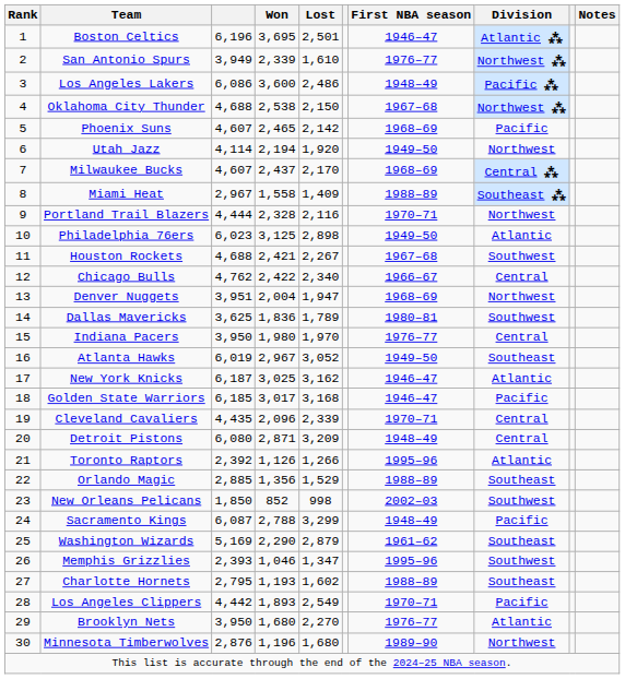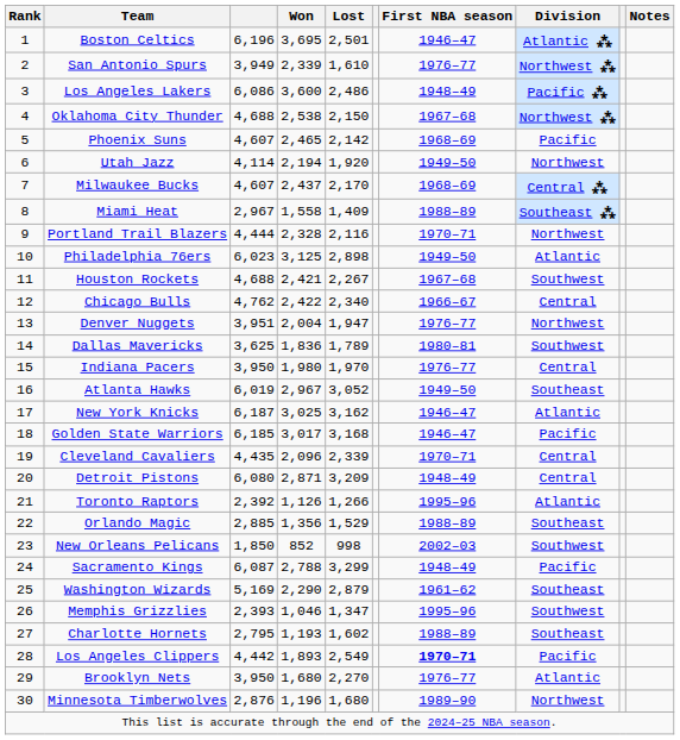 <table class="wikitable sortable" style="text-align: center;">
 <tr align="center">
 <th>Rank</th>
 <th>Team</th>
 <th></th>
 <th>Won</th>
 <th>Lost</th>
 <th></th>
 <th>First NBA season</th>
 <th>Division</th>
 <th></th>
 <th>Notes</th>
 </tr>
 <tr>
 <td>1</td>
 <td><a href='#'>Boston Celtics</a></td>
 <td>6,196</td>
 <td>3,695</td>
 <td>2,501</td>
 <td></td>
 <td><a href='#'>1946–47</a></td>
 <td bgcolor="#D0E7FF"><a href='#'>Atlantic</a> <strong>⁂</strong></td>
 <td></td>
 <td></td>
 </tr>
 <tr>
 <td>2</td>
 <td><a href='#'>San Antonio Spurs</a></td>
 <td>3,949</td>
 <td>2,339</td>
 <td>1,610</td>
 <td></td>
 <td><a href='#'>1976–77</a></td>
 <td bgcolor="#D0E7FF"><a href='#'>Northwest</a> <strong>⁂</strong></td>
 <td></td>
 <td></td>
 </tr>
 <tr>
 <td>3</td>
 <td><a href='#'>Los Angeles Lakers</a></td>
 <td>6,086</td>
 <td>3,600</td>
 <td>2,486</td>
 <td></td>
 <td><a href='#'>1948–49</a></td>
 <td bgcolor="#D0E7FF"><a href='#'>Pacific</a> <strong>⁂</strong></td>
 <td></td>
 <td></td>
 </tr>
 <tr>
 <td>4</td>
 <td><a href='#'>Oklahoma City Thunder</a></td>
 <td>4,688</td>
 <td>2,538</td>
 <td>2,150</td>
 <td></td>
 <td><a href='#'>1967–68</a></td>
 <td bgcolor="#D0E7FF"><a href='#'>Northwest</a> <strong>⁂</strong></td>
 <td></td>
 <td></td>
 </tr>
 <tr>
 <td>5</td>
 <td><a href='#'>Phoenix Suns</a></td>
 <td>4,607</td>
 <td>2,465</td>
 <td>2,142</td>
 <td></td>
 <td><a href='#'>1968–69</a></td>
 <td><a href='#'>Pacific</a></td>
 <td></td>
 <td></td>
 </tr>
 <tr>
 <td>6</td>
 <td><a href='#'>Utah Jazz</a></td>
 <td>4,114</td>
 <td>2,194</td>
 <td>1,920</td>
 <td></td>
 <td><a href='#'>1949–50</a></td>
 <td><a href='#'>Northwest</a></td>
 <td></td>
 <td></td>
 </tr>
 <tr>
 <td>7</td>
 <td><a href='#'>Milwaukee Bucks</a></td>
 <td>4,607</td>
 <td>2,437</td>
 <td>2,170</td>
 <td></td>
 <td><a href='#'>1968–69</a></td>
 <td bgcolor="#D0E7FF"><a href='#'>Central</a> <strong>⁂</strong></td>
 <td></td>
 <td></td>
 </tr>
 <tr>
 <td>8</td>
 <td><a href='#'>Miami Heat</a></td>
 <td>2,967</td>
 <td>1,558</td>
 <td>1,409</td>
 <td></td>
 <td><a href='#'>1988–89</a></td>
 <td bgcolor="#D0E7FF"><a href='#'>Southeast</a> <strong>⁂</strong></td>
 <td></td>
 <td></td>
 </tr>
 <tr>
 <td>9</td>
 <td><a href='#'>Portland Trail Blazers</a></td>
 <td>4,444</td>
 <td>2,328</td>
 <td>2,116</td>
 <td></td>
 <td><a href='#'>1970–71</a></td>
 <td><a href='#'>Northwest</a></td>
 <td></td>
 <td></td>
 </tr>
 <tr>
 <td>10</td>
 <td><a href='#'>Philadelphia 76ers</a></td>
 <td>6,023</td>
 <td>3,125</td>
 <td>2,898</td>
 <td></td>
 <td><a href='#'>1949–50</a></td>
 <td><a href='#'>Atlantic</a></td>
 <td></td>
 <td></td>
 </tr>
 <tr>
 <td>11</td>
 <td><a href='#'>Houston Rockets</a></td>
 <td>4,688</td>
 <td>2,421</td>
 <td>2,267</td>
 <td></td>
 <td><a href='#'>1967–68</a></td>
 <td><a href='#'>Southwest</a></td>
 <td></td>
 <td></td>
 </tr>
 <tr>
 <td>12</td>
 <td><a href='#'>Chicago Bulls</a></td>
 <td>4,762</td>
 <td>2,422</td>
 <td>2,340</td>
 <td></td>
 <td><a href='#'>1966–67</a></td>
 <td><a href='#'>Central</a></td>
 <td></td>
 <td></td>
 </tr>
 <tr>
 <td>13</td>
 <td><a href='#'>Denver Nuggets</a></td>
 <td>3,951</td>
 <td>2,004</td>
 <td>1,947</td>
 <td></td>
-<td><a href='#'>1968–69</a></td>
+<td><a href='#'>1976–77</a></td>
 <td><a href='#'>Northwest</a></td>
 <td></td>
 <td></td>
 </tr>
 <tr>
 <td>14</td>
 <td><a href='#'>Dallas Mavericks</a></td>
 <td>3,625</td>
 <td>1,836</td>
 <td>1,789</td>
 <td></td>
 <td><a href='#'>1980–81</a></td>
 <td><a href='#'>Southwest</a></td>
 <td></td>
 <td></td>
 </tr>
 <tr>
 <td>15</td>
 <td><a href='#'>Indiana Pacers</a></td>
 <td>3,950</td>
 <td>1,980</td>
 <td>1,970</td>
 <td></td>
 <td><a href='#'>1976–77</a></td>
 <td><a href='#'>Central</a></td>
 <td></td>
 <td></td>
 </tr>
 <tr>
 <td>16</td>
 <td><a href='#'>Atlanta Hawks</a></td>
 <td>6,019</td>
 <td>2,967</td>
 <td>3,052</td>
 <td></td>
 <td><a href='#'>1949–50</a></td>
 <td><a href='#'>Southeast</a></td>
 <td></td>
 <td></td>
 </tr>
 <tr>
 <td>17</td>
 <td><a href='#'>New York Knicks</a></td>
 <td>6,187</td>
 <td>3,025</td>
 <td>3,162</td>
 <td></td>
 <td><a href='#'>1946–47</a></td>
 <td><a href='#'>Atlantic</a></td>
 <td></td>
 <td></td>
 </tr>
 <tr>
 <td>18</td>
 <td><a href='#'>Golden State Warriors</a></td>
 <td>6,185</td>
 <td>3,017</td>
 <td>3,168</td>
 <td></td>
 <td><a href='#'>1946–47</a></td>
 <td><a href='#'>Pacific</a></td>
 <td></td>
 <td></td>
 </tr>
 <tr>
 <td>19</td>
 <td><a href='#'>Cleveland Cavaliers</a></td>
 <td>4,435</td>
 <td>2,096</td>
 <td>2,339</td>
 <td></td>
 <td><a href='#'>1970–71</a></td>
 <td><a href='#'>Central</a></td>
 <td></td>
 <td></td>
 </tr>
 <tr>
 <td>20</td>
 <td><a href='#'>Detroit Pistons</a></td>
 <td>6,080</td>
 <td>2,871</td>
 <td>3,209</td>
 <td></td>
 <td><a href='#'>1948–49</a></td>
 <td><a href='#'>Central</a></td>
 <td></td>
 <td></td>
 </tr>
 <tr>
 <td>21</td>
 <td><a href='#'>Toronto Raptors</a></td>
 <td>2,392</td>
 <td>1,126</td>
 <td>1,266</td>
 <td></td>
 <td><a href='#'>1995–96</a></td>
 <td><a href='#'>Atlantic</a></td>
 <td></td>
 <td></td>
 </tr>
 <tr>
 <td>22</td>
 <td><a href='#'>Orlando Magic</a></td>
 <td>2,885</td>
 <td>1,356</td>
 <td>1,529</td>
 <td></td>
 <td><a href='#'>1988–89</a></td>
 <td><a href='#'>Southeast</a></td>
 <td></td>
 <td></td>
 </tr>
 <tr>
 <td>23</td>
 <td><a href='#'>New Orleans Pelicans</a></td>
 <td>1,850</td>
 <td>852</td>
 <td>998</td>
 <td></td>
 <td><a href='#'>2002–03</a></td>
 <td><a href='#'>Southwest</a></td>
 <td></td>
 <td></td>
 </tr>
 <tr>
 <td>24</td>
 <td><a href='#'>Sacramento Kings</a></td>
 <td>6,087</td>
 <td>2,788</td>
 <td>3,299</td>
 <td></td>
 <td><a href='#'>1948–49</a></td>
 <td><a href='#'>Pacific</a></td>
 <td></td>
 <td></td>
 </tr>
 <tr>
 <td>25</td>
 <td><a href='#'>Washington Wizards</a></td>
 <td>5,169</td>
 <td>2,290</td>
 <td>2,879</td>
 <td></td>
 <td><a href='#'>1961–62</a></td>
 <td><a href='#'>Southeast</a></td>
 <td></td>
 <td></td>
 </tr>
 <tr>
 <td>26</td>
 <td><a href='#'>Memphis Grizzlies</a></td>
 <td>2,393</td>
 <td>1,046</td>
 <td>1,347</td>
 <td></td>
 <td><a href='#'>1995–96</a></td>
 <td><a href='#'>Southwest</a></td>
 <td></td>
 <td></td>
 </tr>
 <tr>
 <td>27</td>
 <td><a href='#'>Charlotte Hornets</a></td>
 <td>2,795</td>
 <td>1,193</td>
 <td>1,602</td>
 <td></td>
 <td><a href='#'>1988–89</a></td>
 <td><a href='#'>Southeast</a></td>
 <td></td>
 <td></td>
 </tr>
 <tr>
 <td>28</td>
 <td><a href='#'>Los Angeles Clippers</a></td>
 <td>4,442</td>
 <td>1,893</td>
 <td>2,549</td>
 <td></td>
-<td><a href='#'>1970–71</a></td>
+<td><strong><a href='#'>1970–71</a></strong></td>
 <td><a href='#'>Pacific</a></td>
 <td></td>
 <td></td>
 </tr>
 <tr>
 <td>29</td>
 <td><a href='#'>Brooklyn Nets</a></td>
 <td>3,950</td>
 <td>1,680</td>
 <td>2,270</td>
 <td></td>
 <td><a href='#'>1976–77</a></td>
 <td><a href='#'>Atlantic</a></td>
 <td></td>
 <td></td>
 </tr>
 <tr>
 <td>30</td>
 <td><a href='#'>Minnesota Timberwolves</a></td>
 <td>2,876</td>
 <td>1,196</td>
 <td>1,680</td>
 <td></td>
 <td><a href='#'>1989–90</a></td>
 <td><a href='#'>Northwest</a></td>
 <td></td>
 <td></td>
 </tr>
 <tr class="sortbottom">
 <td colspan="10" align="center"><small>This list is accurate through the end of the <a href='#'>2024–25 NBA season</a>.</small></td>
 </tr>
 </table>
